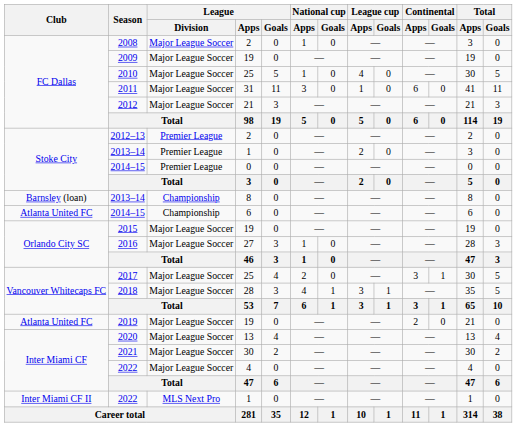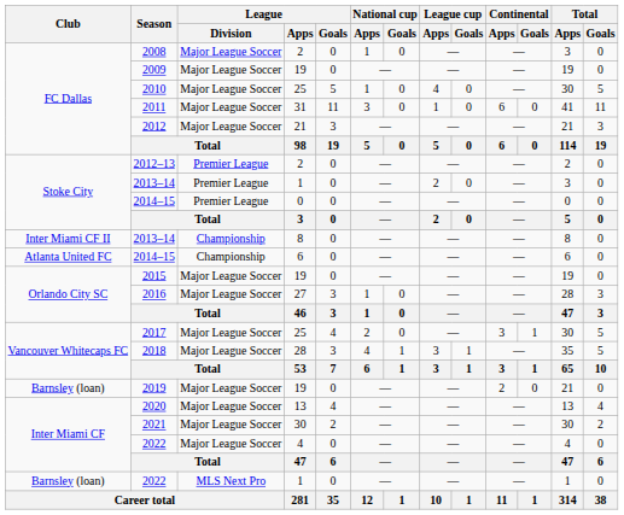 <table class="wikitable" style="text-align: center;">
 <tr>
 <th rowspan="2">Club</th>
 <th rowspan="2">Season</th>
 <th colspan="3">League</th>
 <th colspan="2">National cup</th>
 <th colspan="2">League cup</th>
 <th colspan="2">Continental</th>
 <th colspan="2">Total</th>
 </tr>
 <tr>
 <th>Division</th>
 <th>Apps</th>
 <th>Goals</th>
 <th>Apps</th>
 <th>Goals</th>
 <th>Apps</th>
 <th>Goals</th>
 <th>Apps</th>
 <th>Goals</th>
 <th>Apps</th>
 <th>Goals</th>
 </tr>
 <tr>
 <td rowspan="6"><a href='#'>FC Dallas</a></td>
 <td><a href='#'>2008</a></td>
 <td><a href='#'>Major League Soccer</a></td>
 <td>2</td>
 <td>0</td>
 <td>1</td>
 <td>0</td>
 <td colspan="2">—</td>
 <td colspan="2">—</td>
 <td>3</td>
 <td>0</td>
 </tr>
 <tr>
 <td><a href='#'>2009</a></td>
 <td>Major League Soccer</td>
 <td>19</td>
 <td>0</td>
 <td colspan="2">—</td>
 <td colspan="2">—</td>
 <td colspan="2">—</td>
 <td>19</td>
 <td>0</td>
 </tr>
 <tr>
 <td><a href='#'>2010</a></td>
 <td>Major League Soccer</td>
 <td>25</td>
 <td>5</td>
 <td>1</td>
 <td>0</td>
 <td>4</td>
 <td>0</td>
 <td colspan="2">—</td>
 <td>30</td>
 <td>5</td>
 </tr>
 <tr>
 <td><a href='#'>2011</a></td>
 <td>Major League Soccer</td>
 <td>31</td>
 <td>11</td>
 <td>3</td>
 <td>0</td>
 <td>1</td>
 <td>0</td>
 <td>6</td>
 <td>0</td>
 <td>41</td>
 <td>11</td>
 </tr>
 <tr>
 <td><a href='#'>2012</a></td>
 <td>Major League Soccer</td>
 <td>21</td>
 <td>3</td>
 <td colspan="2">—</td>
 <td colspan="2">—</td>
 <td colspan="2">—</td>
 <td>21</td>
 <td>3</td>
 </tr>
 <tr>
 <th colspan="2">Total</th>
 <th>98</th>
 <th>19</th>
 <th>5</th>
 <th>0</th>
 <th>5</th>
 <th>0</th>
 <th>6</th>
 <th>0</th>
 <th>114</th>
 <th>19</th>
 </tr>
 <tr>
 <td rowspan="4"><a href='#'>Stoke City</a></td>
 <td><a href='#'>2012–13</a></td>
 <td><a href='#'>Premier League</a></td>
 <td>2</td>
 <td>0</td>
 <td colspan="2">—</td>
 <td colspan="2">—</td>
 <td colspan="2">—</td>
 <td>2</td>
 <td>0</td>
 </tr>
 <tr>
 <td><a href='#'>2013–14</a></td>
 <td>Premier League</td>
 <td>1</td>
 <td>0</td>
 <td colspan="2">—</td>
 <td>2</td>
 <td>0</td>
 <td colspan="2">—</td>
 <td>3</td>
 <td>0</td>
 </tr>
 <tr>
 <td><a href='#'>2014–15</a></td>
 <td>Premier League</td>
 <td>0</td>
 <td>0</td>
 <td colspan="2">—</td>
 <td colspan="2">—</td>
 <td colspan="2">—</td>
 <td>0</td>
 <td>0</td>
 </tr>
 <tr>
 <th colspan="2">Total</th>
 <th>3</th>
 <th>0</th>
 <th colspan="2">—</th>
 <th>2</th>
 <th>0</th>
 <th colspan="2">—</th>
 <th>5</th>
 <th>0</th>
 </tr>
 <tr>
-<td><a href='#'>Barnsley</a> (loan)</td>
+<td><a href='#'>Inter Miami CF II</a></td>
 <td><a href='#'>2013–14</a></td>
 <td><a href='#'>Championship</a></td>
 <td>8</td>
 <td>0</td>
 <td colspan="2">—</td>
 <td colspan="2">—</td>
 <td colspan="2">—</td>
 <td>8</td>
 <td>0</td>
 </tr>
 <tr>
 <td><a href='#'>Atlanta United FC</a></td>
 <td><a href='#'>2014–15</a></td>
 <td>Championship</td>
 <td>6</td>
 <td>0</td>
 <td colspan="2">—</td>
 <td colspan="2">—</td>
 <td colspan="2">—</td>
 <td>6</td>
 <td>0</td>
 </tr>
 <tr>
 <td rowspan=3><a href='#'>Orlando City SC</a></td>
 <td><a href='#'>2015</a></td>
 <td>Major League Soccer</td>
 <td>19</td>
 <td>0</td>
 <td colspan="2">—</td>
 <td colspan="2">—</td>
 <td colspan="2">—</td>
 <td>19</td>
 <td>0</td>
 </tr>
 <tr>
 <td><a href='#'>2016</a></td>
 <td>Major League Soccer</td>
 <td>27</td>
 <td>3</td>
 <td>1</td>
 <td>0</td>
 <td colspan="2">—</td>
 <td colspan="2">—</td>
 <td>28</td>
 <td>3</td>
 </tr>
 <tr>
 <th colspan="2">Total</th>
 <th>46</th>
 <th>3</th>
 <th>1</th>
 <th>0</th>
 <th colspan="2">—</th>
 <th colspan="2">—</th>
 <th>47</th>
 <th>3</th>
 </tr>
 <tr>
 <td rowspan="3"><a href='#'>Vancouver Whitecaps FC</a></td>
 <td><a href='#'>2017</a></td>
 <td>Major League Soccer</td>
 <td>25</td>
 <td>4</td>
 <td>2</td>
 <td>0</td>
 <td colspan="2">—</td>
 <td>3</td>
 <td>1</td>
 <td>30</td>
 <td>5</td>
 </tr>
 <tr>
 <td><a href='#'>2018</a></td>
 <td>Major League Soccer</td>
 <td>28</td>
 <td>3</td>
 <td>4</td>
 <td>1</td>
 <td>3</td>
 <td>1</td>
 <td colspan="2">—</td>
 <td>35</td>
 <td>5</td>
 </tr>
 <tr>
 <th colspan="2">Total</th>
 <th>53</th>
 <th>7</th>
 <th>6</th>
 <th>1</th>
 <th>3</th>
 <th>1</th>
 <th>3</th>
 <th>1</th>
 <th>65</th>
 <th>10</th>
 </tr>
 <tr>
-<td><a href='#'>Atlanta United FC</a></td>
+<td><a href='#'>Barnsley</a> (loan)</td>
 <td><a href='#'>2019</a></td>
 <td>Major League Soccer</td>
 <td>19</td>
 <td>0</td>
 <td colspan="2">—</td>
 <td colspan="2">—</td>
 <td>2</td>
 <td>0</td>
 <td>21</td>
 <td>0</td>
 </tr>
 <tr>
 <td rowspan="4"><a href='#'>Inter Miami CF</a></td>
 <td><a href='#'>2020</a></td>
 <td>Major League Soccer</td>
 <td>13</td>
 <td>4</td>
 <td colspan="2">—</td>
 <td colspan="2">—</td>
 <td colspan="2">—</td>
 <td>13</td>
 <td>4</td>
 </tr>
 <tr>
 <td><a href='#'>2021</a></td>
 <td>Major League Soccer</td>
 <td>30</td>
 <td>2</td>
 <td colspan="2">—</td>
 <td colspan="2">—</td>
 <td colspan="2">—</td>
 <td>30</td>
 <td>2</td>
 </tr>
 <tr>
 <td><a href='#'>2022</a></td>
 <td>Major League Soccer</td>
 <td>4</td>
 <td>0</td>
 <td colspan="2">—</td>
 <td colspan="2">—</td>
 <td colspan="2">—</td>
 <td>4</td>
 <td>0</td>
 </tr>
 <tr>
 <th colspan="2">Total</th>
 <th>47</th>
 <th>6</th>
 <th colspan="2">—</th>
 <th colspan="2">—</th>
 <th colspan="2">—</th>
 <th>47</th>
 <th>6</th>
 </tr>
 <tr>
-<td><a href='#'>Inter Miami CF II</a></td>
+<td><a href='#'>Barnsley</a> (loan)</td>
 <td><a href='#'>2022</a></td>
 <td><a href='#'>MLS Next Pro</a></td>
 <td>1</td>
 <td>0</td>
 <td colspan="2">—</td>
 <td colspan="2">—</td>
 <td colspan="2">—</td>
 <td>1</td>
 <td>0</td>
 </tr>
 <tr>
 <th colspan="3">Career total</th>
 <th>281</th>
 <th>35</th>
 <th>12</th>
 <th>1</th>
 <th>10</th>
 <th>1</th>
 <th>11</th>
 <th>1</th>
 <th>314</th>
 <th>38</th>
 </tr>
 </table>
